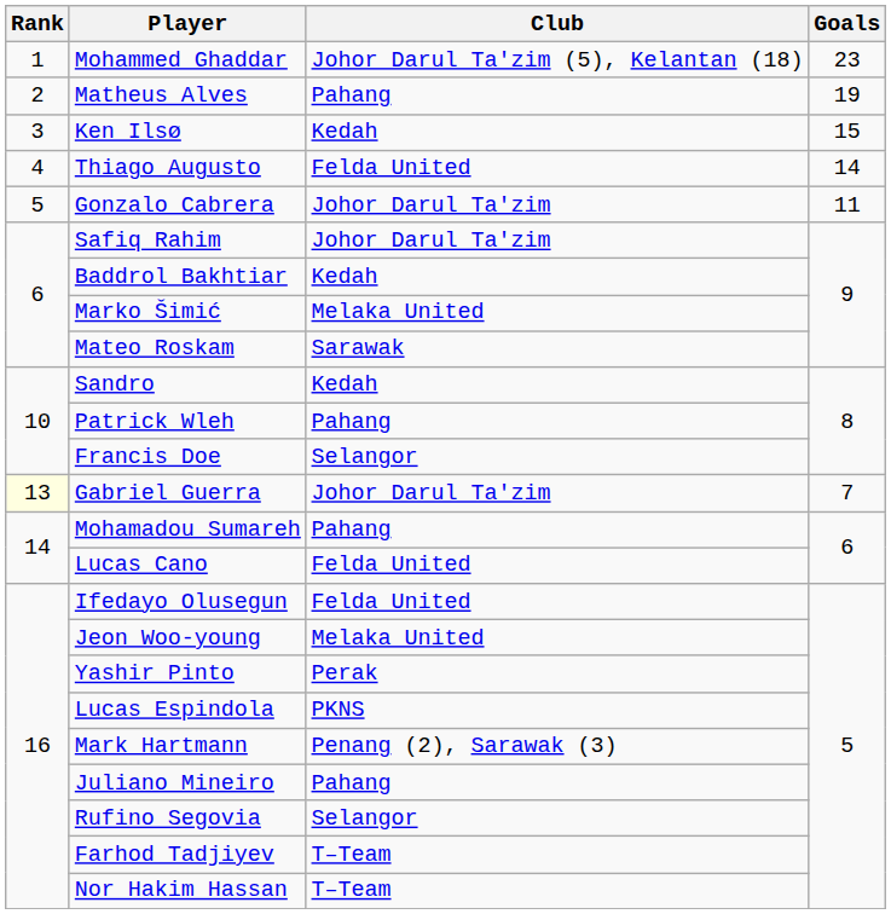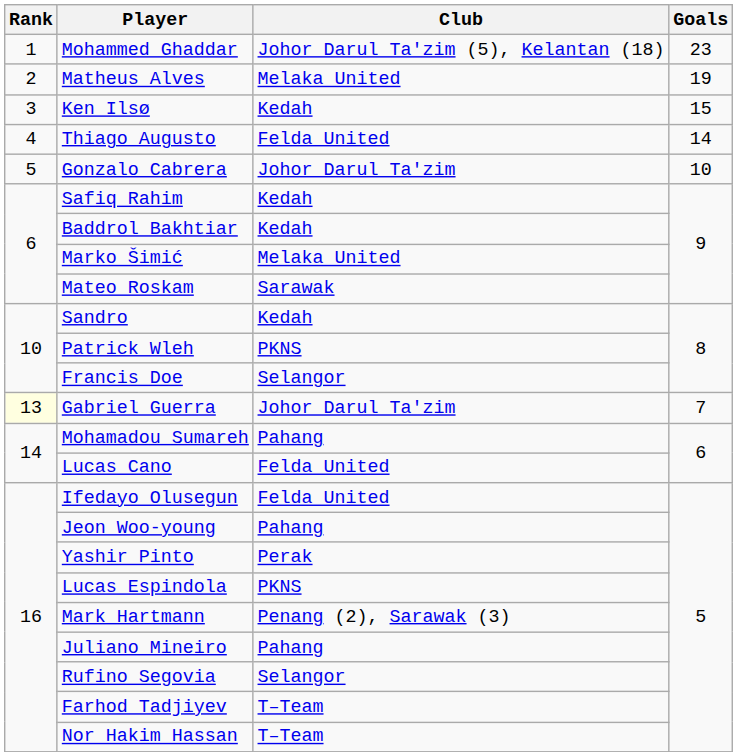 <table class="wikitable" style="text-align:center">
 <tr>
 <th>Rank</th>
 <th>Player</th>
 <th>Club</th>
 <th>Goals</th>
 </tr>
 <tr>
 <td>1</td>
 <td style="text-align:left;"> <a href='#'>Mohammed Ghaddar</a></td>
 <td style="text-align:left;"><a href='#'>Johor Darul Ta'zim</a> (5), <a href='#'>Kelantan</a> (18)</td>
 <td>23</td>
 </tr>
 <tr>
 <td>2</td>
 <td style="text-align:left;"> <a href='#'>Matheus Alves</a></td>
-<td style="text-align:left;"><a href='#'>Pahang</a></td>
+<td style="text-align:left;"><a href='#'>Melaka United</a></td>
 <td>19</td>
 </tr>
 <tr>
 <td rowspan=1>3</td>
 <td style="text-align:left;"> <a href='#'>Ken Ilsø</a></td>
 <td style="text-align:left;"><a href='#'>Kedah</a></td>
 <td rowspan=1>15</td>
 </tr>
 <tr>
 <td rowspan=1>4</td>
 <td style="text-align:left;"> <a href='#'>Thiago Augusto</a></td>
 <td style="text-align:left;"><a href='#'>Felda United</a></td>
 <td rowspan=1>14</td>
 </tr>
 <tr>
 <td rowspan=1>5</td>
 <td style="text-align:left;"> <a href='#'>Gonzalo Cabrera</a></td>
 <td style="text-align:left;"><a href='#'>Johor Darul Ta'zim</a></td>
-<td rowspan=1>11</td>
+<td rowspan=1>10</td>
 </tr>
 <tr>
 <td rowspan=4>6</td>
 <td style="text-align:left;"> <a href='#'>Safiq Rahim</a></td>
-<td style="text-align:left;"><a href='#'>Johor Darul Ta'zim</a></td>
+<td style="text-align:left;"><a href='#'>Kedah</a></td>
 <td rowspan=4>9</td>
 </tr>
 <tr>
 <td style="text-align:left;"> <a href='#'>Baddrol Bakhtiar</a></td>
 <td style="text-align:left;"><a href='#'>Kedah</a></td>
 </tr>
 <tr>
 <td style="text-align:left;"> <a href='#'>Marko Šimić</a></td>
 <td style="text-align:left;"><a href='#'>Melaka United</a></td>
 </tr>
 <tr>
 <td style="text-align:left;"> <a href='#'>Mateo Roskam</a></td>
 <td style="text-align:left;"><a href='#'>Sarawak</a></td>
 </tr>
 <tr>
 <td rowspan=3>10</td>
 <td style="text-align:left;"> <a href='#'>Sandro</a></td>
 <td style="text-align:left;"><a href='#'>Kedah</a></td>
 <td rowspan=3>8</td>
 </tr>
 <tr>
 <td style="text-align:left;"> <a href='#'>Patrick Wleh</a></td>
-<td style="text-align:left;"><a href='#'>Pahang</a></td>
+<td style="text-align:left;"><a href='#'>PKNS</a></td>
 </tr>
 <tr>
 <td style="text-align:left;"> <a href='#'>Francis Doe</a></td>
 <td style="text-align:left;"><a href='#'>Selangor</a></td>
 </tr>
 <tr>
 <td rowspan=1 style="background: lightyellow;">13</td>
 <td style="text-align:left;"> <a href='#'>Gabriel Guerra</a></td>
 <td style="text-align:left;"><a href='#'>Johor Darul Ta'zim</a></td>
 <td rowspan=1>7</td>
 </tr>
 <tr>
 <td rowspan=2>14</td>
 <td style="text-align:left;"> <a href='#'>Mohamadou Sumareh</a></td>
 <td style="text-align:left;"><a href='#'>Pahang</a></td>
 <td rowspan=2>6</td>
 </tr>
 <tr>
 <td style="text-align:left;"> <a href='#'>Lucas Cano</a></td>
 <td style="text-align:left;"><a href='#'>Felda United</a></td>
 </tr>
 <tr>
 <td rowspan=9>16</td>
 <td style="text-align:left;"> <a href='#'>Ifedayo Olusegun</a></td>
 <td style="text-align:left;"><a href='#'>Felda United</a></td>
 <td rowspan=9>5</td>
 </tr>
 <tr>
 <td style="text-align:left;"> <a href='#'>Jeon Woo-young</a></td>
-<td style="text-align:left;"><a href='#'>Melaka United</a></td>
+<td style="text-align:left;"><a href='#'>Pahang</a></td>
 </tr>
 <tr>
 <td style="text-align:left;"> <a href='#'>Yashir Pinto</a></td>
 <td style="text-align:left;"><a href='#'>Perak</a></td>
 </tr>
 <tr>
 <td style="text-align:left;"> <a href='#'>Lucas Espindola</a></td>
 <td style="text-align:left;"><a href='#'>PKNS</a></td>
 </tr>
 <tr>
 <td style="text-align:left;"> <a href='#'>Mark Hartmann</a></td>
 <td style="text-align:left;"><a href='#'>Penang</a> (2), <a href='#'>Sarawak</a> (3)</td>
 </tr>
 <tr>
 <td style="text-align:left;"> <a href='#'>Juliano Mineiro</a></td>
 <td style="text-align:left;"><a href='#'>Pahang</a></td>
 </tr>
 <tr>
 <td style="text-align:left;"> <a href='#'>Rufino Segovia</a></td>
 <td style="text-align:left;"><a href='#'>Selangor</a></td>
 </tr>
 <tr>
 <td style="text-align:left;"> <a href='#'>Farhod Tadjiyev</a></td>
 <td style="text-align:left;"><a href='#'>T–Team</a></td>
 </tr>
 <tr>
 <td style="text-align:left;"> <a href='#'>Nor Hakim Hassan</a></td>
 <td style="text-align:left;"><a href='#'>T–Team</a></td>
 </tr>
 <tr>
 </tr>
 </table>
